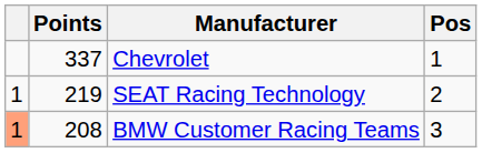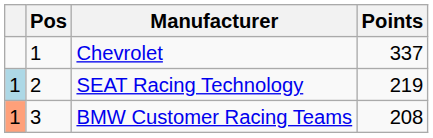 <table class="wikitable" style="font-size: 95%;">
 <tr>
 <th></th>
+<th>Pos</th>
+<th>Manufacturer</th>
 <th>Points</th>
-<th>Manufacturer</th>
-<th>Pos</th>
 </tr>
 <tr>
 <td align="left"></td>
+<td>1</td>
+<td> <a href='#'>Chevrolet</a></td>
 <td align="right">337</td>
-<td> <a href='#'>Chevrolet</a></td>
-<td>1</td>
 </tr>
 <tr>
-<td align="left"> 1</td>
+<td align="left" style="background: lightblue;"> 1</td>
+<td>2</td>
+<td> <a href='#'>SEAT Racing Technology</a></td>
 <td align="right">219</td>
-<td> <a href='#'>SEAT Racing Technology</a></td>
-<td>2</td>
 </tr>
 <tr>
 <td align="left" style="background: lightsalmon;"> 1</td>
+<td>3</td>
+<td> <a href='#'>BMW Customer Racing Teams</a></td>
 <td align="right">208</td>
-<td> <a href='#'>BMW Customer Racing Teams</a></td>
-<td>3</td>
 </tr>
 </table>
